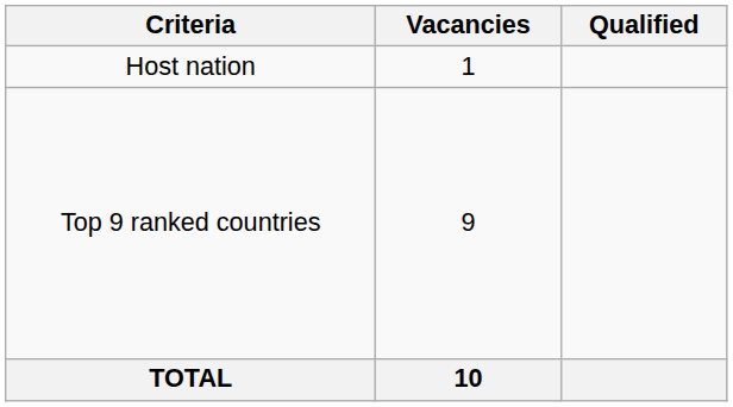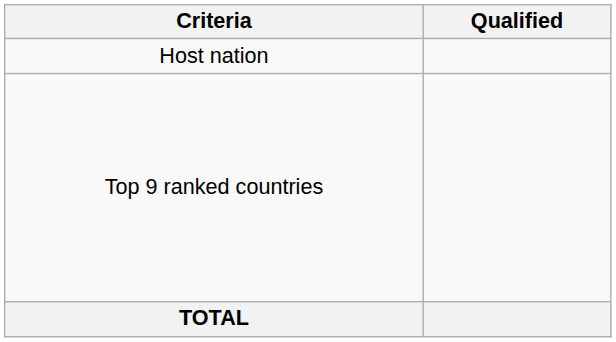 <table class = "wikitable" width=450>
 <tr>
 <th>Criteria</th>
-<th>Vacancies</th>
 <th>Qualified</th>
 </tr>
 <tr>
 <td align="center">Host nation</td>
-<td align="center">1</td>
 <td></td>
 </tr>
 <tr>
 <td align="center">Top 9 ranked countries</td>
-<td align="center">9</td>
 <td><br><br><br><br><br><s></s><br><br><br><br></td>
 </tr>
 <tr>
 <th>TOTAL</th>
-<th>10</th>
 <th></th>
 </tr>
 </table>
